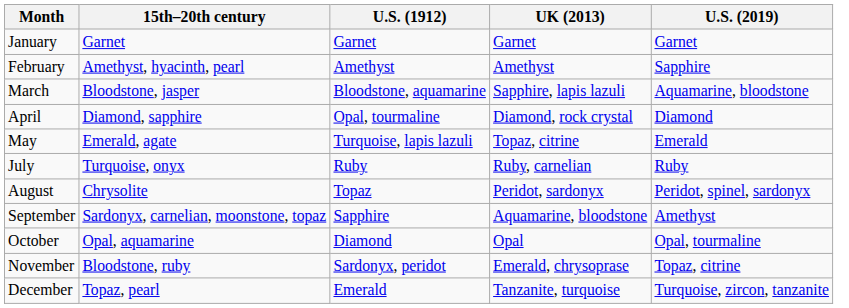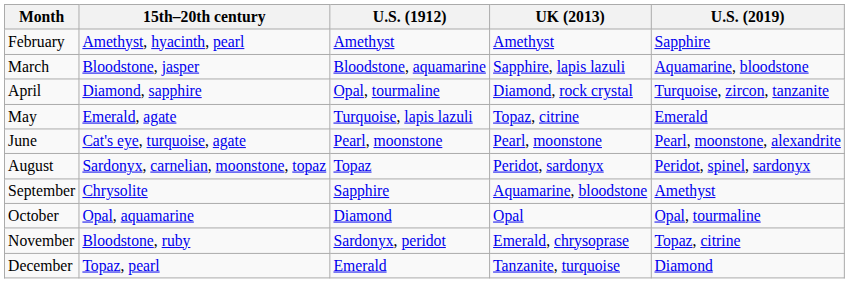 <table class="wikitable">
 <tr>
 <th>Month</th>
 <th>15th–20th century</th>
 <th>U.S. (1912)</th>
 <th>UK (2013)</th>
 <th>U.S. (2019)</th>
-</tr>
-<tr>
-<td>January</td>
-<td><a href='#'>Garnet</a></td>
-<td><a href='#'>Garnet</a></td>
-<td><a href='#'>Garnet</a></td>
-<td><a href='#'>Garnet</a></td>
 </tr>
 <tr>
 <td>February</td>
 <td><a href='#'>Amethyst</a>, <a href='#'>hyacinth</a>, <a href='#'>pearl</a></td>
 <td><a href='#'>Amethyst</a></td>
 <td><a href='#'>Amethyst</a></td>
 <td><a href='#'>Sapphire</a></td>
 </tr>
 <tr>
 <td>March</td>
 <td><a href='#'>Bloodstone</a>, <a href='#'>jasper</a></td>
 <td><a href='#'>Bloodstone</a>, <a href='#'>aquamarine</a></td>
 <td><a href='#'>Sapphire</a>, <a href='#'>lapis lazuli</a></td>
 <td><a href='#'>Aquamarine</a>, <a href='#'>bloodstone</a></td>
 </tr>
 <tr>
 <td>April</td>
 <td><a href='#'>Diamond</a>, <a href='#'>sapphire</a></td>
 <td><a href='#'>Opal</a>, <a href='#'>tourmaline</a></td>
 <td><a href='#'>Diamond</a>, <a href='#'>rock crystal</a></td>
-<td><a href='#'>Diamond</a></td>
+<td><a href='#'>Turquoise</a>, <a href='#'>zircon</a>, <a href='#'>tanzanite</a></td>
 </tr>
 <tr>
 <td>May</td>
 <td><a href='#'>Emerald</a>, <a href='#'>agate</a></td>
 <td><a href='#'>Turquoise</a>, <a href='#'>lapis lazuli</a></td>
 <td><a href='#'>Topaz</a>, <a href='#'>citrine</a></td>
 <td><a href='#'>Emerald</a></td>
 </tr>
 <tr>
-<td>July</td>
-<td><a href='#'>Turquoise</a>, <a href='#'>onyx</a></td>
-<td><a href='#'>Ruby</a></td>
-<td><a href='#'>Ruby</a>, <a href='#'>carnelian</a></td>
-<td><a href='#'>Ruby</a></td>
+<td>June</td>
+<td><a href='#'>Cat's eye</a>, <a href='#'>turquoise</a>, <a href='#'>agate</a></td>
+<td><a href='#'>Pearl</a>, <a href='#'>moonstone</a></td>
+<td><a href='#'>Pearl</a>, <a href='#'>moonstone</a></td>
+<td><a href='#'>Pearl</a>, <a href='#'>moonstone</a>, <a href='#'>alexandrite</a></td>
 </tr>
 <tr>
 <td>August</td>
-<td><a href='#'>Chrysolite</a></td>
+<td><a href='#'>Sardonyx</a>, <a href='#'>carnelian</a>, <a href='#'>moonstone</a>, <a href='#'>topaz</a></td>
 <td><a href='#'>Topaz</a></td>
 <td><a href='#'>Peridot</a>, <a href='#'>sardonyx</a></td>
 <td><a href='#'>Peridot</a>, <a href='#'>spinel</a>, <a href='#'>sardonyx</a></td>
 </tr>
 <tr>
 <td>September</td>
-<td><a href='#'>Sardonyx</a>, <a href='#'>carnelian</a>, <a href='#'>moonstone</a>, <a href='#'>topaz</a></td>
+<td><a href='#'>Chrysolite</a></td>
 <td><a href='#'>Sapphire</a></td>
 <td><a href='#'>Aquamarine</a>, <a href='#'>bloodstone</a></td>
 <td><a href='#'>Amethyst</a></td>
 </tr>
 <tr>
 <td>October</td>
 <td><a href='#'>Opal</a>, <a href='#'>aquamarine</a></td>
 <td><a href='#'>Diamond</a></td>
 <td><a href='#'>Opal</a></td>
 <td><a href='#'>Opal</a>, <a href='#'>tourmaline</a></td>
 </tr>
 <tr>
 <td>November</td>
 <td><a href='#'>Bloodstone</a>, <a href='#'>ruby</a></td>
 <td><a href='#'>Sardonyx</a>, <a href='#'>peridot</a></td>
 <td><a href='#'>Emerald</a>, <a href='#'>chrysoprase</a></td>
 <td><a href='#'>Topaz</a>, <a href='#'>citrine</a></td>
 </tr>
 <tr>
 <td>December</td>
 <td><a href='#'>Topaz</a>, <a href='#'>pearl</a></td>
 <td><a href='#'>Emerald</a></td>
 <td><a href='#'>Tanzanite</a>, <a href='#'>turquoise</a></td>
-<td><a href='#'>Turquoise</a>, <a href='#'>zircon</a>, <a href='#'>tanzanite</a></td>
+<td><a href='#'>Diamond</a></td>
 </tr>
 </table>
